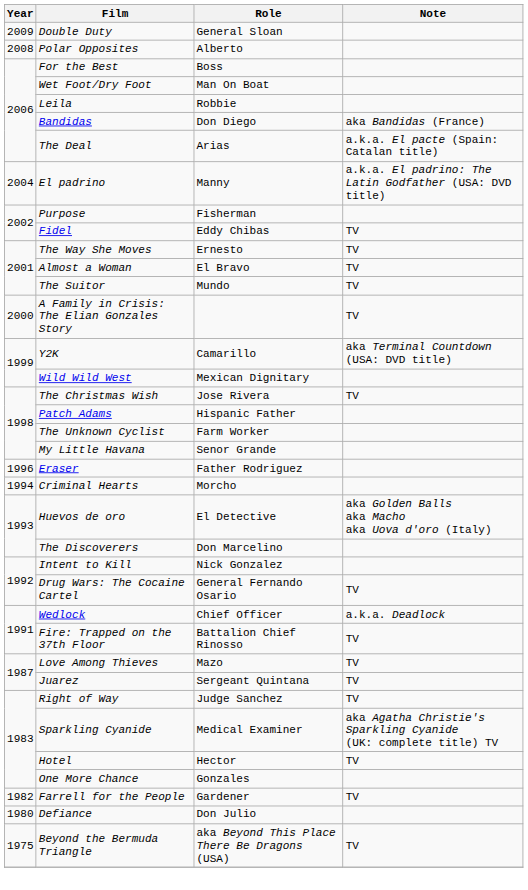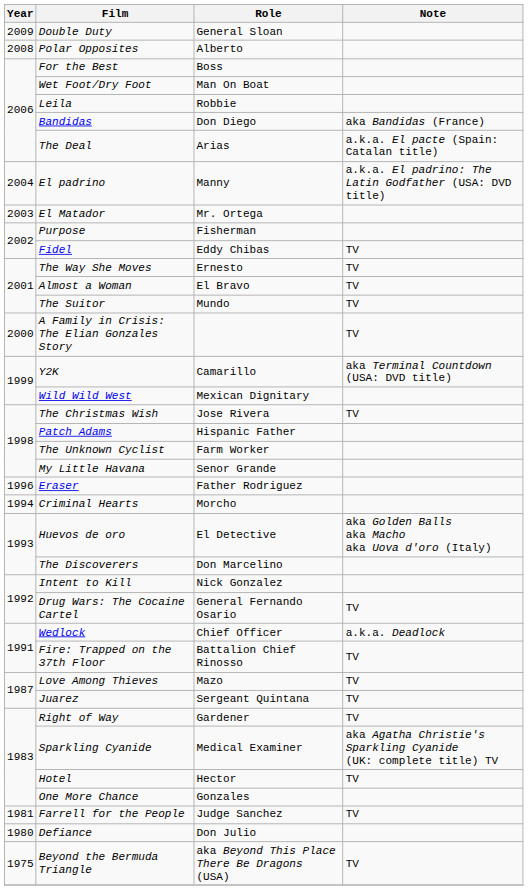 <table class=wikitable>
 <tr>
 <th>Year</th>
 <th>Film</th>
 <th>Role</th>
 <th>Note</th>
 </tr>
 <tr>
 <td>2009</td>
 <td><em>Double Duty</em></td>
 <td>General Sloan</td>
 <td></td>
 </tr>
 <tr>
 <td>2008</td>
 <td><em>Polar Opposites</em></td>
 <td>Alberto</td>
 <td></td>
 </tr>
 <tr>
 <td rowspan=5>2006</td>
 <td><em>For the Best</em></td>
 <td>Boss</td>
 <td></td>
 </tr>
 <tr>
 <td><em>Wet Foot/Dry Foot</em></td>
 <td>Man On Boat</td>
 <td></td>
 </tr>
 <tr>
 <td><em>Leila</em></td>
 <td>Robbie</td>
 <td></td>
 </tr>
 <tr>
 <td><em><a href='#'>Bandidas</a></em></td>
 <td>Don Diego</td>
 <td>aka <em>Bandidas</em> (France)</td>
 </tr>
 <tr>
 <td><em>The Deal</em></td>
 <td>Arias</td>
 <td>a.k.a. <em>El pacte</em> (Spain: Catalan title)</td>
 </tr>
 <tr>
 <td>2004</td>
 <td><em>El padrino</em></td>
 <td>Manny</td>
 <td>a.k.a. <em>El padrino: The Latin Godfather</em> (USA: DVD title)</td>
+</tr>
+<tr>
+<td>2003</td>
+<td><em>El Matador</em></td>
+<td>Mr. Ortega</td>
+<td></td>
 </tr>
 <tr>
 <td rowspan=2>2002</td>
 <td><em>Purpose</em></td>
 <td>Fisherman</td>
 <td></td>
 </tr>
 <tr>
 <td><em><a href='#'>Fidel</a></em></td>
 <td>Eddy Chibas</td>
 <td>TV</td>
 </tr>
 <tr>
 <td rowspan=3>2001</td>
 <td><em>The Way She Moves</em></td>
 <td>Ernesto</td>
 <td>TV</td>
 </tr>
 <tr>
 <td><em>Almost a Woman</em></td>
 <td>El Bravo</td>
 <td>TV</td>
 </tr>
 <tr>
 <td><em>The Suitor</em></td>
 <td>Mundo</td>
 <td>TV</td>
 </tr>
 <tr>
 <td>2000</td>
 <td><em>A Family in Crisis: The Elian Gonzales Story</em></td>
 <td></td>
 <td>TV</td>
 </tr>
 <tr>
 <td rowspan=2>1999</td>
 <td><em>Y2K</em></td>
 <td>Camarillo</td>
 <td>aka <em>Terminal Countdown</em> (USA: DVD title)</td>
 </tr>
 <tr>
 <td><em><a href='#'>Wild Wild West</a></em></td>
 <td>Mexican Dignitary</td>
 <td></td>
 </tr>
 <tr>
 <td rowspan=4>1998</td>
 <td><em>The Christmas Wish</em></td>
 <td>Jose Rivera</td>
 <td>TV</td>
 </tr>
 <tr>
 <td><em><a href='#'>Patch Adams</a></em></td>
 <td>Hispanic Father</td>
 <td></td>
 </tr>
 <tr>
 <td><em>The Unknown Cyclist</em></td>
 <td>Farm Worker</td>
 <td></td>
 </tr>
 <tr>
 <td><em>My Little Havana</em></td>
 <td>Senor Grande</td>
 <td></td>
 </tr>
 <tr>
 <td>1996</td>
 <td><em><a href='#'>Eraser</a></em></td>
 <td>Father Rodriguez</td>
 <td></td>
 </tr>
 <tr>
 <td>1994</td>
 <td><em>Criminal Hearts</em></td>
 <td>Morcho</td>
 <td></td>
 </tr>
 <tr>
 <td rowspan=2>1993</td>
 <td><em>Huevos de oro</em></td>
 <td>El Detective</td>
 <td>aka <em>Golden Balls</em><br>aka <em>Macho</em><br>aka <em>Uova d'oro</em> (Italy)</td>
 </tr>
 <tr>
 <td><em>The Discoverers</em></td>
 <td>Don Marcelino</td>
 <td></td>
 </tr>
 <tr>
 <td rowspan=2>1992</td>
 <td><em>Intent to Kill</em></td>
 <td>Nick Gonzalez</td>
 <td></td>
 </tr>
 <tr>
 <td><em>Drug Wars: The Cocaine Cartel</em></td>
 <td>General Fernando Osario</td>
 <td>TV</td>
 </tr>
 <tr>
 <td rowspan=2>1991</td>
 <td><em><a href='#'>Wedlock</a></em></td>
 <td>Chief Officer</td>
 <td>a.k.a. <em>Deadlock</em></td>
 </tr>
 <tr>
 <td><em>Fire: Trapped on the 37th Floor</em></td>
 <td>Battalion Chief Rinosso</td>
 <td>TV</td>
 </tr>
 <tr>
 <td rowspan=2>1987</td>
 <td><em>Love Among Thieves</em></td>
 <td>Mazo</td>
 <td>TV</td>
 </tr>
 <tr>
 <td><em>Juarez</em></td>
 <td>Sergeant Quintana</td>
 <td>TV</td>
 </tr>
 <tr>
 <td rowspan=4>1983</td>
 <td><em>Right of Way</em></td>
-<td>Judge Sanchez</td>
+<td>Gardener</td>
 <td>TV</td>
 </tr>
 <tr>
 <td><em>Sparkling Cyanide</em></td>
 <td>Medical Examiner</td>
 <td>aka <em>Agatha Christie's Sparkling Cyanide</em><br>(UK: complete title) TV</td>
 </tr>
 <tr>
 <td><em>Hotel</em></td>
 <td>Hector</td>
 <td>TV</td>
 </tr>
 <tr>
 <td><em>One More Chance</em></td>
 <td>Gonzales</td>
 <td></td>
 </tr>
 <tr>
-<td>1982</td>
+<td>1981</td>
 <td><em>Farrell for the People</em></td>
-<td>Gardener</td>
+<td>Judge Sanchez</td>
 <td>TV</td>
 </tr>
 <tr>
 <td>1980</td>
 <td><em>Defiance</em></td>
 <td>Don Julio</td>
 <td></td>
 </tr>
 <tr>
 <td>1975</td>
 <td><em>Beyond the Bermuda Triangle</em></td>
 <td>aka <em>Beyond This Place There Be Dragons</em> (USA)</td>
 <td>TV</td>
 </tr>
 <tr>
 </tr>
 </table>
